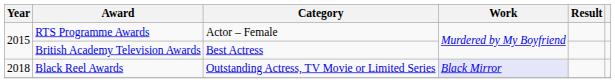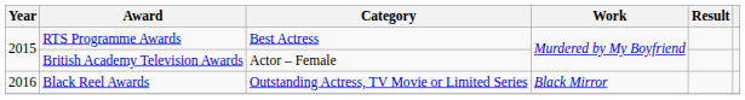 <table class="wikitable">
 <tr>
 <th>Year</th>
 <th>Award</th>
 <th>Category</th>
 <th>Work</th>
 <th>Result</th>
 <th class="unsortable"></th>
 </tr>
 <tr>
 <td rowspan="2">2015</td>
 <td><a href='#'>RTS Programme Awards</a></td>
-<td>Actor – Female</td>
+<td><a href='#'>Best Actress</a></td>
 <td rowspan="2"><em><a href='#'>Murdered by My Boyfriend</a></em></td>
 <td></td>
 <td></td>
 </tr>
 <tr>
 <td><a href='#'>British Academy Television Awards</a></td>
-<td><a href='#'>Best Actress</a></td>
+<td>Actor – Female</td>
 <td></td>
 <td></td>
 </tr>
 <tr>
-<td>2018</td>
+<td>2016</td>
 <td><a href='#'>Black Reel Awards</a></td>
 <td><a href='#'>Outstanding Actress, TV Movie or Limited Series</a></td>
-<td style="background: lavender;"><em><a href='#'>Black Mirror</a></em></td>
+<td><em><a href='#'>Black Mirror</a></em></td>
 <td></td>
 <td></td>
 </tr>
 <tr>
 </tr>
 </table>
